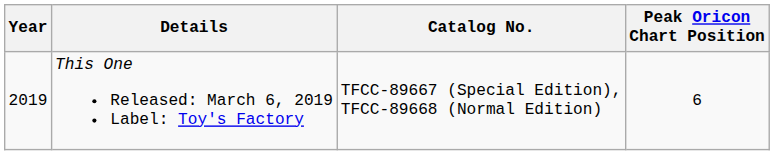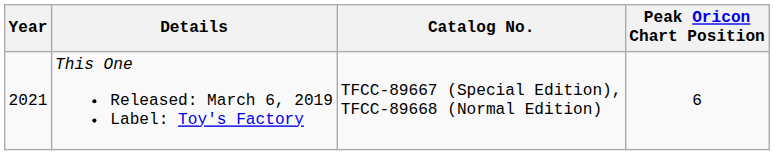 <table class="wikitable" style="font-size: 90%;">
 <tr>
 <th>Year</th>
 <th>Details</th>
 <th>Catalog No.</th>
 <th>Peak <a href='#'>Oricon</a><br>Chart Position</th>
 </tr>
 <tr>
-<td>2019</td>
+<td>2021</td>
 <td><em>This One</em><br><ul><li>Released: March 6, 2019</li><li>Label: <a href='#'>Toy's Factory</a></li></ul></td>
 <td>TFCC-89667 (Special Edition),<br>TFCC-89668 (Normal Edition)</td>
 <td align="center">6</td>
 </tr>
 </table>
